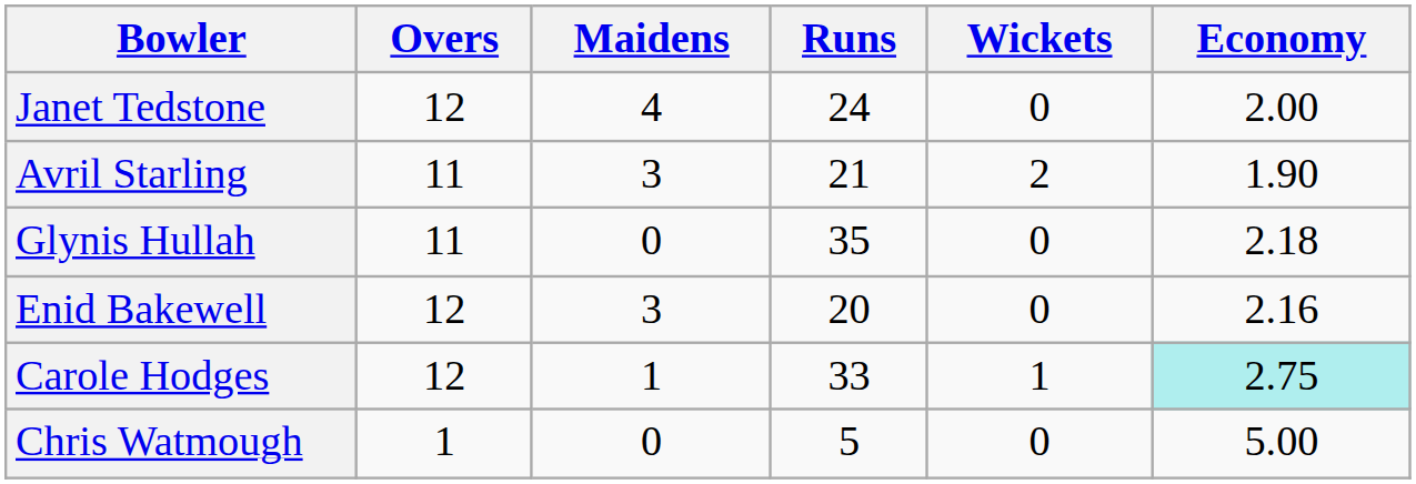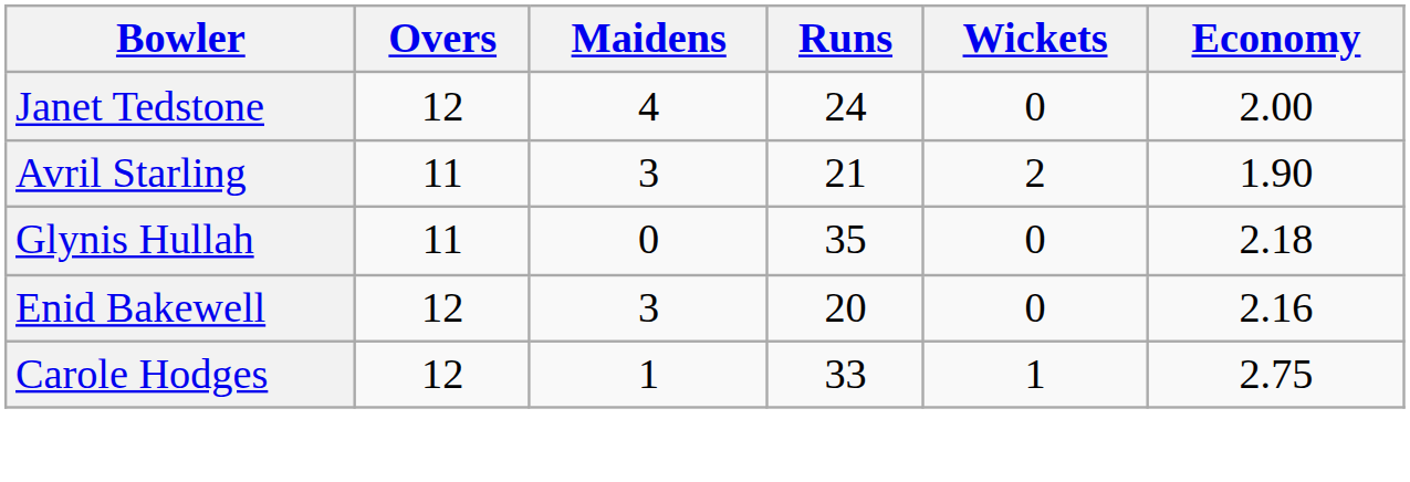 <table cellpadding="1" style="border:gray solid 1px; text-align:center; width:60%;" class="wikitable">
 <tr>
 <th scope="col" style="width:25%;"><a href='#'>Bowler</a></th>
 <th scope="col"><a href='#'>Overs</a></th>
 <th scope="col"><a href='#'>Maidens</a></th>
 <th scope="col"><a href='#'>Runs</a></th>
 <th scope="col"><a href='#'>Wickets</a></th>
 <th scope="col"><a href='#'>Economy</a></th>
 </tr>
 <tr>
 <th scope="row" style="font-weight: normal; text-align: left;"><a href='#'>Janet Tedstone</a></th>
 <td>12</td>
 <td>4</td>
 <td>24</td>
 <td>0</td>
 <td>2.00</td>
 </tr>
 <tr>
 <th scope="row" style="font-weight: normal; text-align: left;"><a href='#'>Avril Starling</a></th>
 <td>11</td>
 <td>3</td>
 <td>21</td>
 <td>2</td>
 <td>1.90</td>
 </tr>
 <tr>
 <th scope="row" style="font-weight: normal; text-align: left;"><a href='#'>Glynis Hullah</a></th>
 <td>11</td>
 <td>0</td>
 <td>35</td>
 <td>0</td>
 <td>2.18</td>
 </tr>
 <tr>
 <th scope="row" style="font-weight: normal; text-align: left;"><a href='#'>Enid Bakewell</a></th>
 <td>12</td>
 <td>3</td>
 <td>20</td>
 <td>0</td>
 <td>2.16</td>
 </tr>
 <tr>
 <th scope="row" style="font-weight: normal; text-align: left;"><a href='#'>Carole Hodges</a></th>
 <td>12</td>
 <td>1</td>
 <td>33</td>
 <td>1</td>
-<td style="background: paleturquoise;">2.75</td>
-</tr>
-<tr>
-<th scope="row" style="font-weight: normal; text-align: left;"><a href='#'>Chris Watmough</a></th>
-<td>1</td>
-<td>0</td>
-<td>5</td>
-<td>0</td>
-<td>5.00</td>
+<td>2.75</td>
 </tr>
 </table>
